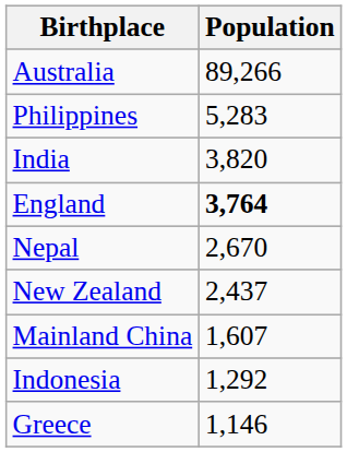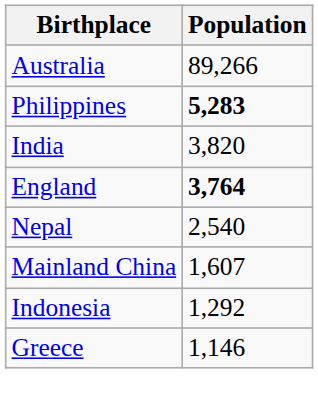 <table class="wikitable" style="float:right;">
 <tr>
 <th>Birthplace</th>
 <th>Population</th>
 </tr>
 <tr>
 <td><a href='#'>Australia</a></td>
 <td>89,266</td>
 </tr>
 <tr>
 <td><a href='#'>Philippines</a></td>
-<td>5,283</td>
+<td><strong>5,283</strong></td>
 </tr>
 <tr>
 <td><a href='#'>India</a></td>
 <td>3,820</td>
 </tr>
 <tr>
 <td><a href='#'>England</a></td>
 <td><strong>3,764</strong></td>
 </tr>
 <tr>
 <td><a href='#'>Nepal</a></td>
-<td>2,670</td>
-</tr>
-<tr>
-<td><a href='#'>New Zealand</a></td>
-<td>2,437</td>
+<td>2,540</td>
 </tr>
 <tr>
 <td><a href='#'>Mainland China</a></td>
 <td>1,607</td>
 </tr>
 <tr>
 <td><a href='#'>Indonesia</a></td>
 <td>1,292</td>
 </tr>
 <tr>
 <td><a href='#'>Greece</a></td>
 <td>1,146</td>
 </tr>
 </table>
